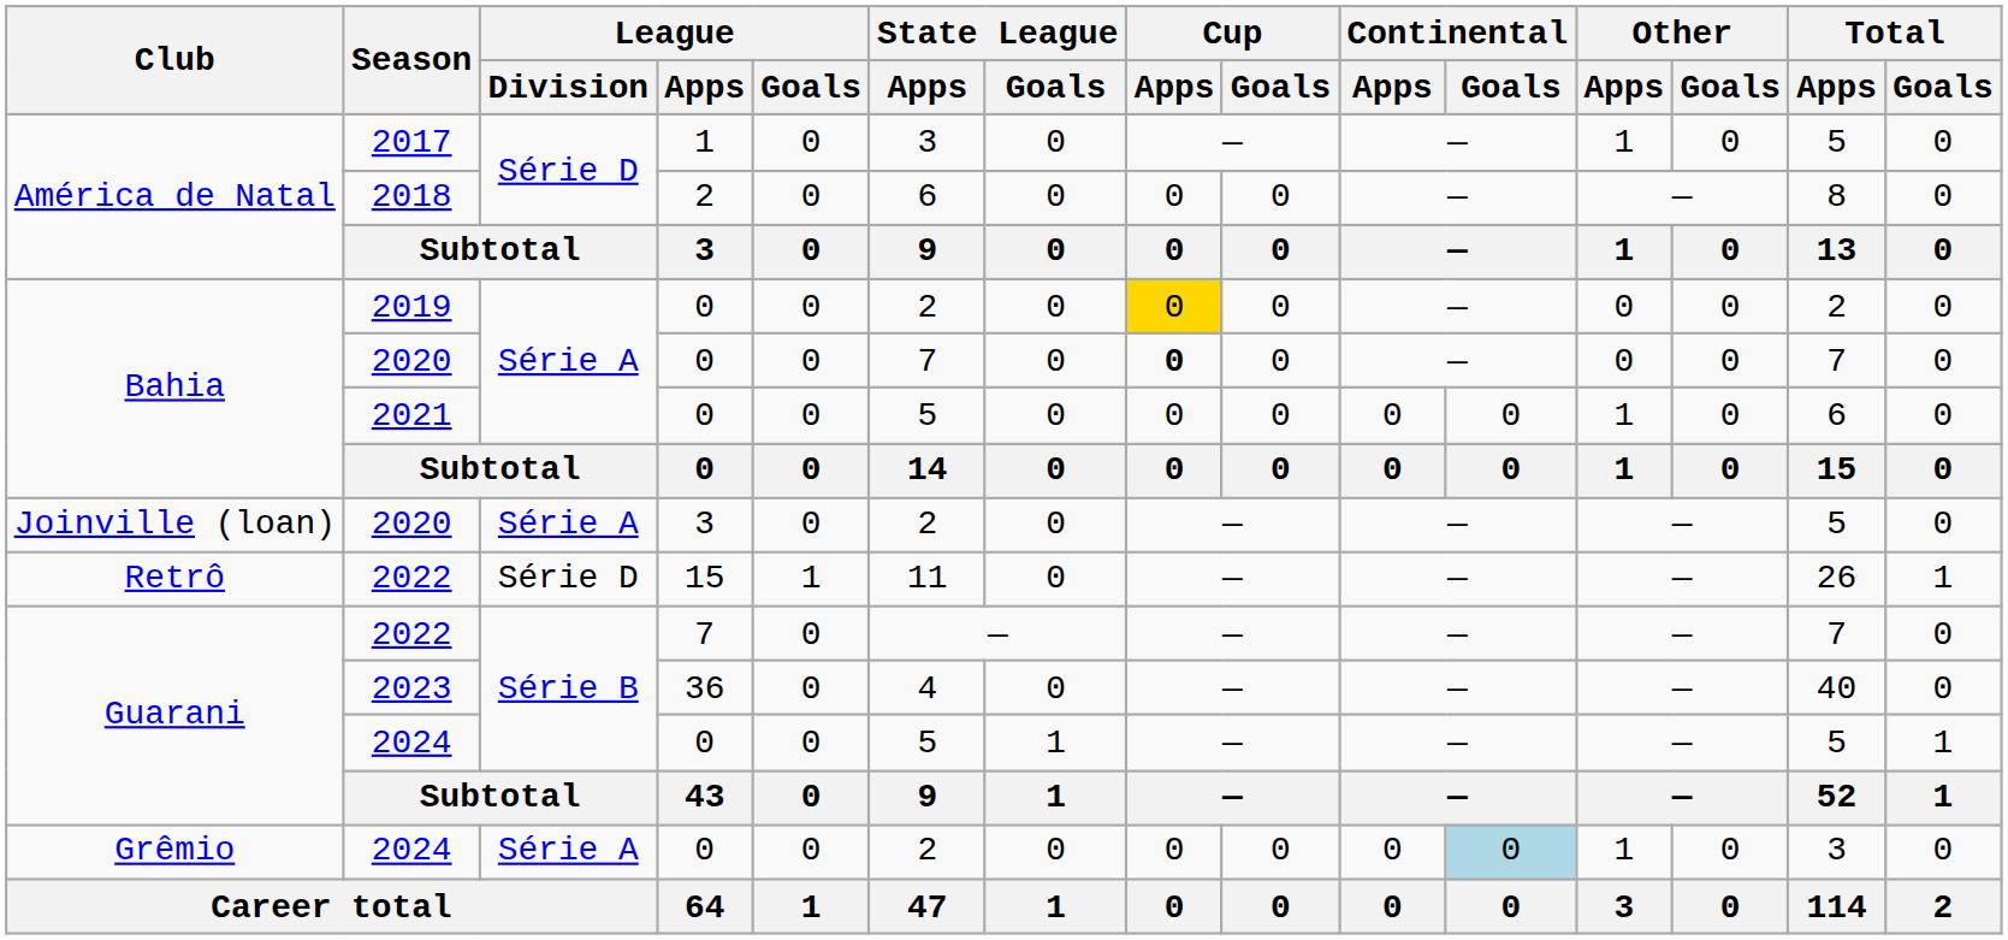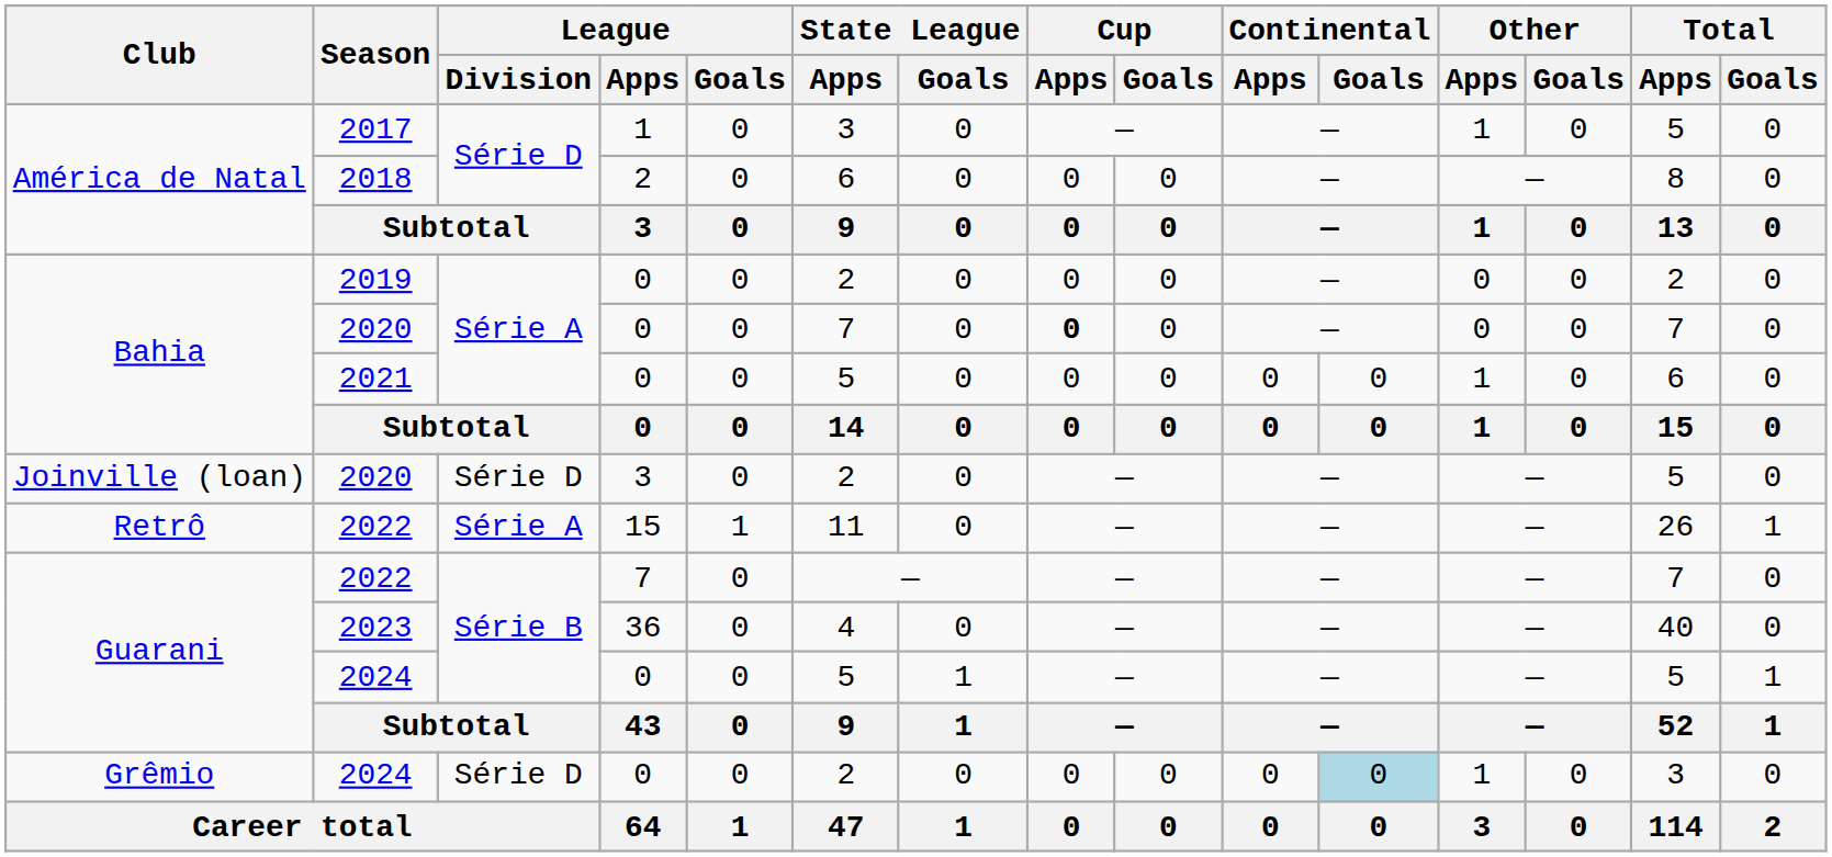 <table class="wikitable" style="text-align: center;">
 <tr>
 <th rowspan="2">Club</th>
 <th rowspan="2">Season</th>
 <th colspan="3">League</th>
 <th colspan="2">State League</th>
 <th colspan="2">Cup</th>
 <th colspan="2">Continental</th>
 <th colspan="2">Other</th>
 <th colspan="2">Total</th>
 </tr>
 <tr>
 <th>Division</th>
 <th>Apps</th>
 <th>Goals</th>
 <th>Apps</th>
 <th>Goals</th>
 <th>Apps</th>
 <th>Goals</th>
 <th>Apps</th>
 <th>Goals</th>
 <th>Apps</th>
 <th>Goals</th>
 <th>Apps</th>
 <th>Goals</th>
 </tr>
 <tr>
 <td rowspan="3" valign="center"><a href='#'>América de Natal</a></td>
 <td><a href='#'>2017</a></td>
 <td rowspan="2"><a href='#'>Série D</a></td>
 <td>1</td>
 <td>0</td>
 <td>3</td>
 <td>0</td>
 <td colspan="2">—</td>
 <td colspan="2">—</td>
 <td>1</td>
 <td>0</td>
 <td>5</td>
 <td>0</td>
 </tr>
 <tr>
 <td><a href='#'>2018</a></td>
 <td>2</td>
 <td>0</td>
 <td>6</td>
 <td>0</td>
 <td>0</td>
 <td>0</td>
 <td colspan="2">—</td>
 <td colspan="2">—</td>
 <td>8</td>
 <td>0</td>
 </tr>
 <tr>
 <th colspan="2">Subtotal</th>
 <th>3</th>
 <th>0</th>
 <th>9</th>
 <th>0</th>
 <th>0</th>
 <th>0</th>
 <th colspan="2">—</th>
 <th>1</th>
 <th>0</th>
 <th>13</th>
 <th>0</th>
 </tr>
 <tr>
 <td rowspan="4" valign="center"><a href='#'>Bahia</a></td>
 <td><a href='#'>2019</a></td>
 <td rowspan="3"><a href='#'>Série A</a></td>
 <td>0</td>
 <td>0</td>
 <td>2</td>
 <td>0</td>
-<td style="background: gold;">0</td>
+<td>0</td>
 <td>0</td>
 <td colspan="2">—</td>
 <td>0</td>
 <td>0</td>
 <td>2</td>
 <td>0</td>
 </tr>
 <tr>
 <td><a href='#'>2020</a></td>
 <td>0</td>
 <td>0</td>
 <td>7</td>
 <td>0</td>
 <td><strong>0</strong></td>
 <td>0</td>
 <td colspan="2">—</td>
 <td>0</td>
 <td>0</td>
 <td>7</td>
 <td>0</td>
 </tr>
 <tr>
 <td><a href='#'>2021</a></td>
 <td>0</td>
 <td>0</td>
 <td>5</td>
 <td>0</td>
 <td>0</td>
 <td>0</td>
 <td>0</td>
 <td>0</td>
 <td>1</td>
 <td>0</td>
 <td>6</td>
 <td>0</td>
 </tr>
 <tr>
 <th colspan="2">Subtotal</th>
 <th>0</th>
 <th>0</th>
 <th>14</th>
 <th>0</th>
 <th>0</th>
 <th>0</th>
 <th>0</th>
 <th>0</th>
 <th>1</th>
 <th>0</th>
 <th>15</th>
 <th>0</th>
 </tr>
 <tr>
 <td valign="center"><a href='#'>Joinville</a> (loan)</td>
 <td><a href='#'>2020</a></td>
-<td><a href='#'>Série A</a></td>
+<td>Série D</td>
 <td>3</td>
 <td>0</td>
 <td>2</td>
 <td>0</td>
 <td colspan="2">—</td>
 <td colspan="2">—</td>
 <td colspan="2">—</td>
 <td>5</td>
 <td>0</td>
 </tr>
 <tr>
 <td valign="center"><a href='#'>Retrô</a></td>
 <td><a href='#'>2022</a></td>
-<td>Série D</td>
+<td><a href='#'>Série A</a></td>
 <td>15</td>
 <td>1</td>
 <td>11</td>
 <td>0</td>
 <td colspan="2">—</td>
 <td colspan="2">—</td>
 <td colspan="2">—</td>
 <td>26</td>
 <td>1</td>
 </tr>
 <tr>
 <td rowspan="4" valign="center"><a href='#'>Guarani</a></td>
 <td><a href='#'>2022</a></td>
 <td rowspan="3"><a href='#'>Série B</a></td>
 <td>7</td>
 <td>0</td>
 <td colspan="2">—</td>
 <td colspan="2">—</td>
 <td colspan="2">—</td>
 <td colspan="2">—</td>
 <td>7</td>
 <td>0</td>
 </tr>
 <tr>
 <td><a href='#'>2023</a></td>
 <td>36</td>
 <td>0</td>
 <td>4</td>
 <td>0</td>
 <td colspan="2">—</td>
 <td colspan="2">—</td>
 <td colspan="2">—</td>
 <td>40</td>
 <td>0</td>
 </tr>
 <tr>
 <td><a href='#'>2024</a></td>
 <td>0</td>
 <td>0</td>
 <td>5</td>
 <td>1</td>
 <td colspan="2">—</td>
 <td colspan="2">—</td>
 <td colspan="2">—</td>
 <td>5</td>
 <td>1</td>
 </tr>
 <tr>
 <th colspan="2">Subtotal</th>
 <th>43</th>
 <th>0</th>
 <th>9</th>
 <th>1</th>
 <th colspan="2">—</th>
 <th colspan="2">—</th>
 <th colspan="2">—</th>
 <th>52</th>
 <th>1</th>
 </tr>
 <tr>
 <td valign="center"><a href='#'>Grêmio</a></td>
 <td><a href='#'>2024</a></td>
-<td><a href='#'>Série A</a></td>
+<td>Série D</td>
 <td>0</td>
 <td>0</td>
 <td>2</td>
 <td>0</td>
 <td>0</td>
 <td>0</td>
 <td>0</td>
 <td style="background: lightblue;">0</td>
 <td>1</td>
 <td>0</td>
 <td>3</td>
 <td>0</td>
 </tr>
 <tr>
 <th colspan="3"><strong>Career total</strong></th>
 <th>64</th>
 <th>1</th>
 <th>47</th>
 <th>1</th>
 <th>0</th>
 <th>0</th>
 <th>0</th>
 <th>0</th>
 <th>3</th>
 <th>0</th>
 <th>114</th>
 <th>2</th>
 </tr>
 </table>
